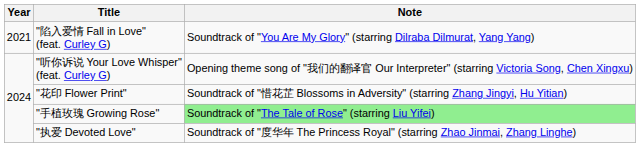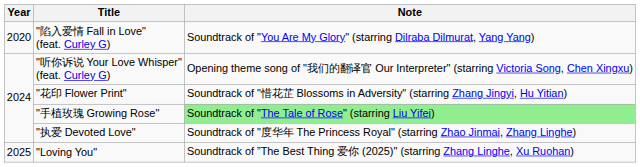 <table class="wikitable">
 <tr>
 <th>Year</th>
 <th>Title</th>
 <th>Note</th>
 </tr>
 <tr>
-<td>2021</td>
+<td>2020</td>
 <td>"陷入爱情 Fall in Love" <br>(feat. <a href='#'>Curley G</a>)</td>
 <td>Soundtrack of "<a href='#'>You Are My Glory</a>" (starring <a href='#'>Dilraba Dilmurat</a>, <a href='#'>Yang Yang</a>)</td>
 </tr>
 <tr>
 <td rowspan="4">2024</td>
 <td>"听你诉说 Your Love Whisper" <br>(feat. <a href='#'>Curley G</a>)</td>
 <td>Opening theme song of "我们的翻译官 Our Interpreter" (starring <a href='#'>Victoria Song</a>, <a href='#'>Chen Xingxu</a>)</td>
 </tr>
 <tr>
 <td>"花印 Flower Print" </td>
 <td>Soundtrack of "惜花芷 Blossoms in Adversity" (starring <a href='#'>Zhang Jingyi</a>, <a href='#'>Hu Yitian</a>)</td>
 </tr>
 <tr>
 <td>"手植玫瑰 Growing Rose" </td>
 <td style="background: lightgreen;">Soundtrack of "<a href='#'>The Tale of Rose</a>" (starring <a href='#'>Liu Yifei</a>)</td>
 </tr>
 <tr>
 <td>"执爱 Devoted Love" </td>
 <td>Soundtrack of "度华年 The Princess Royal" (starring <a href='#'>Zhao Jinmai</a>, <a href='#'>Zhang Linghe</a>)</td>
 </tr>
+<tr>
+<td>2025</td>
+<td>"Loving You"</td>
+<td>Soundtrack of ”The Best Thing 爱你 (2025)" (starring <a href='#'>Zhang Linghe</a>, <a href='#'>Xu Ruohan</a>)</td>
+</tr>
 </table>
